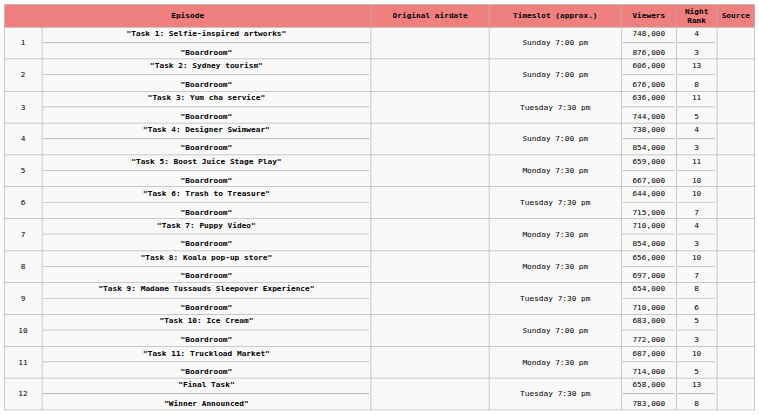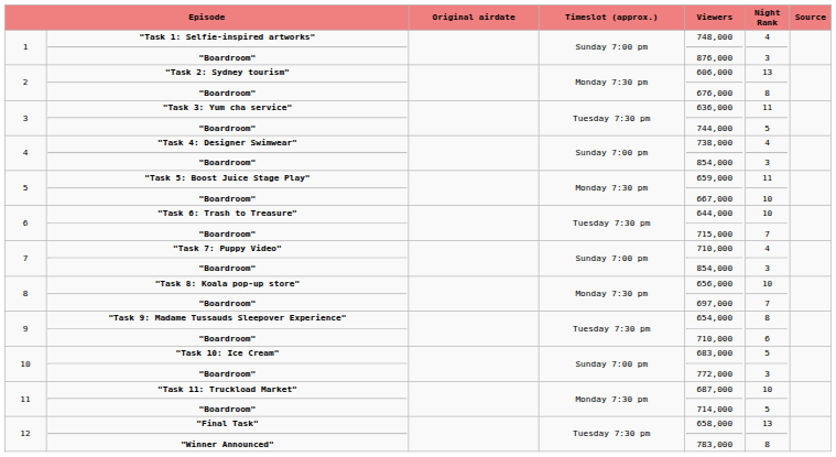 <table class="wikitable plainrowheaders" style="text-align:center; line-height:16px; width:99%;">
 <tr>
 <th scope="col" style="background:#F08080; color:black;" colspan="2">Episode</th>
 <th scope="col" style="background:#F08080; color:black;">Original airdate</th>
 <th scope="col" style="background:#F08080; color:black;">Timeslot (approx.)</th>
 <th scope="col" style="background:#F08080; color:black;">Viewers</th>
 <th scope="col" style="background:#F08080; color:black;">Night<br>Rank</th>
 <th scope="col" style="background:#F08080; color:black; width:05%;">Source</th>
 </tr>
 <tr>
 <td style="width:05%;">1</td>
 <td scope="row" style="text-align:center"><strong>"Task 1: Selfie-inspired artworks"</strong><hr><strong>"Boardroom"</strong></td>
 <td></td>
 <td>Sunday 7:00 pm</td>
 <td>748,000<hr>876,000</td>
 <td>4<hr>3</td>
 <td></td>
 </tr>
 <tr>
 <td style="width:05%;">2</td>
 <td scope="row" style="text-align:center"><strong>"Task 2: Sydney tourism"</strong><hr><strong>"Boardroom"</strong></td>
 <td></td>
-<td>Sunday 7:00 pm</td>
+<td>Monday 7:30 pm</td>
 <td>606,000<hr>676,000</td>
 <td>13<hr>8</td>
 <td></td>
 </tr>
 <tr>
 <td style="width:05%;">3</td>
 <td scope="row" style="text-align:center"><strong>"Task 3: Yum cha service"</strong><hr><strong>"Boardroom"</strong></td>
 <td></td>
 <td>Tuesday 7:30 pm</td>
 <td>636,000<hr>744,000</td>
 <td>11<hr>5</td>
 <td></td>
 </tr>
 <tr>
 <td style="width:05%;">4</td>
 <td scope="row" style="text-align:center"><strong>"Task 4: Designer Swimwear"</strong><hr><strong>"Boardroom"</strong></td>
 <td></td>
 <td>Sunday 7:00 pm</td>
 <td>738,000<hr>854,000</td>
 <td>4<hr>3</td>
 <td></td>
 </tr>
 <tr>
 <td style="width:05%;">5</td>
 <td scope="row" style="text-align:center"><strong>"Task 5: Boost Juice Stage Play"</strong><hr><strong>"Boardroom"</strong></td>
 <td></td>
 <td>Monday 7:30 pm</td>
 <td>659,000<hr>667,000</td>
 <td>11<hr>10</td>
 <td></td>
 </tr>
 <tr>
 <td style="width:05%;">6</td>
 <td scope="row" style="text-align:center"><strong>"Task 6: Trash to Treasure"</strong><hr><strong>"Boardroom"</strong></td>
 <td></td>
 <td>Tuesday 7:30 pm</td>
 <td>644,000<hr>715,000</td>
 <td>10<hr>7</td>
 <td></td>
 </tr>
 <tr>
 <td style="width:05%;">7</td>
 <td scope="row" style="text-align:center"><strong>"Task 7: Puppy Video"</strong><hr><strong>"Boardroom"</strong></td>
 <td></td>
-<td>Monday 7:30 pm</td>
+<td>Sunday 7:00 pm</td>
 <td>710,000<hr>854,000</td>
 <td>4<hr>3</td>
 <td></td>
 </tr>
 <tr>
 <td style="width:05%;">8</td>
 <td scope="row" style="text-align:center"><strong>"Task 8: Koala pop-up store"</strong><hr><strong>"Boardroom"</strong></td>
 <td></td>
 <td>Monday 7:30 pm</td>
 <td>656,000<hr>697,000</td>
 <td>10<hr>7</td>
 <td></td>
 </tr>
 <tr>
 <td style="width:05%;">9</td>
 <td scope="row" style="text-align:center"><strong>"Task 9: Madame Tussauds Sleepover Experience"</strong><hr><strong>"Boardroom"</strong></td>
 <td></td>
 <td>Tuesday 7:30 pm</td>
 <td>654,000<hr>710,000</td>
 <td>8<hr>6</td>
 <td></td>
 </tr>
 <tr>
 <td style="width:05%;">10</td>
 <td scope="row" style="text-align:center"><strong>"Task 10: Ice Cream"</strong><hr><strong>"Boardroom"</strong></td>
 <td></td>
 <td>Sunday 7:00 pm</td>
 <td>683,000<hr>772,000</td>
 <td>5<hr>3</td>
 <td></td>
 </tr>
 <tr>
 <td style="width:05%;">11</td>
 <td scope="row" style="text-align:center"><strong>"Task 11: Truckload Market"</strong><hr><strong>"Boardroom"</strong></td>
 <td></td>
 <td>Monday 7:30 pm</td>
 <td>687,000<hr>714,000</td>
 <td>10<hr>5</td>
 <td></td>
 </tr>
 <tr>
 <td style="width:05%;">12</td>
 <td scope="row" style="text-align:center"><strong>"Final Task"</strong><hr><strong>"Winner Announced"</strong></td>
 <td></td>
 <td>Tuesday 7:30 pm</td>
 <td>658,000<hr>783,000</td>
 <td>13<hr>8</td>
 <td></td>
 </tr>
 </table>
